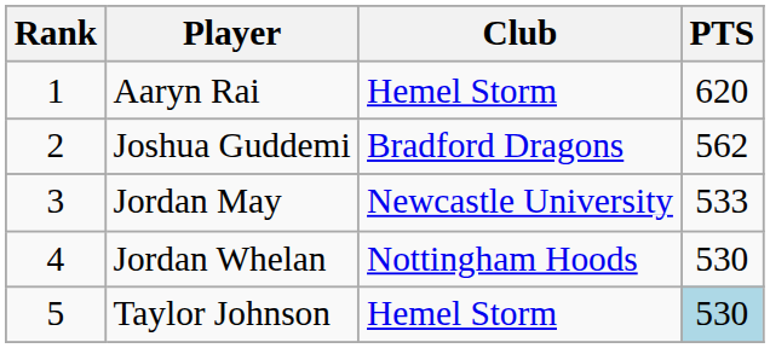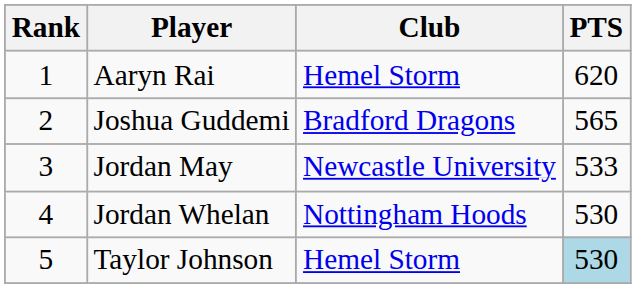 <table class="wikitable" style="text-align:center">
 <tr>
 <th>Rank</th>
 <th>Player</th>
 <th>Club</th>
 <th>PTS</th>
 </tr>
 <tr>
 <td rowspan="1">1</td>
 <td align="left"> Aaryn Rai</td>
 <td align="left"><a href='#'>Hemel Storm</a></td>
 <td rowspan="1">620</td>
 </tr>
 <tr>
 <td rowspan="1">2</td>
 <td align="left"> Joshua Guddemi</td>
 <td align="left"><a href='#'>Bradford Dragons</a></td>
-<td rowspan="1">562</td>
+<td rowspan="1">565</td>
 </tr>
 <tr>
 <td rowspan="1">3</td>
 <td align="left"> Jordan May</td>
 <td align="left"><a href='#'>Newcastle University</a></td>
 <td rowspan="1">533</td>
 </tr>
 <tr>
 <td rowspan="1">4</td>
 <td align="left"> Jordan Whelan</td>
 <td align="left"><a href='#'>Nottingham Hoods</a></td>
 <td rowspan="1">530</td>
 </tr>
 <tr>
 <td rowspan="1">5</td>
 <td align="left"> Taylor Johnson</td>
 <td align="left"><a href='#'>Hemel Storm</a></td>
 <td rowspan="1" style="background: lightblue;">530</td>
 </tr>
 </table>
